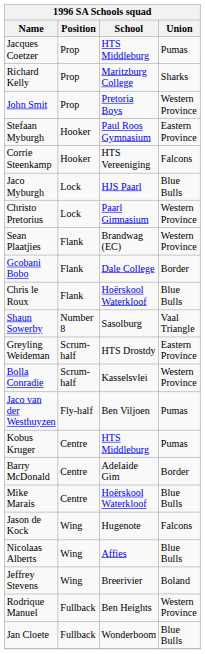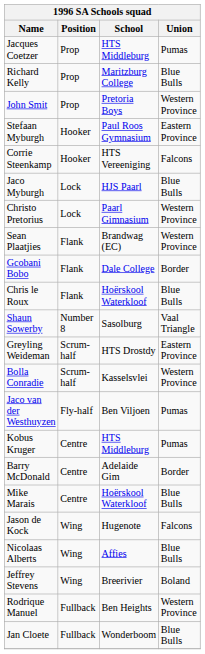 <table class="wikitable" style="text-align:left; width:50%">
 <tr>
 <th colspan="100%">1996 SA Schools squad</th>
 </tr>
 <tr>
 <th style="width:25%;">Name</th>
 <th style="width:25%;">Position</th>
 <th style="width:25%;">School</th>
 <th style="width:25%;">Union</th>
 </tr>
 <tr>
 <td>Jacques Coetzer</td>
 <td>Prop</td>
 <td><a href='#'>HTS Middleburg</a></td>
 <td>Pumas</td>
 </tr>
 <tr>
 <td>Richard Kelly</td>
 <td>Prop</td>
 <td><a href='#'>Maritzburg College</a></td>
-<td>Sharks</td>
+<td>Blue Bulls</td>
 </tr>
 <tr>
 <td><a href='#'>John Smit</a></td>
 <td>Prop</td>
 <td><a href='#'>Pretoria Boys</a></td>
 <td>Western Province</td>
 </tr>
 <tr>
 <td>Stefaan Myburgh</td>
 <td>Hooker</td>
 <td><a href='#'>Paul Roos Gymnasium</a></td>
 <td>Eastern Province</td>
 </tr>
 <tr>
 <td>Corrie Steenkamp</td>
 <td>Hooker</td>
 <td>HTS Vereeniging</td>
 <td>Falcons</td>
 </tr>
 <tr>
 <td>Jaco Myburgh</td>
 <td>Lock</td>
 <td><a href='#'>HJS Paarl</a></td>
 <td>Blue Bulls</td>
 </tr>
 <tr>
 <td>Christo Pretorius</td>
 <td>Lock</td>
 <td><a href='#'>Paarl Gimnasium</a></td>
 <td>Western Province</td>
 </tr>
 <tr>
 <td>Sean Plaatjies</td>
 <td>Flank</td>
 <td>Brandwag (EC)</td>
 <td>Western Province</td>
 </tr>
 <tr>
 <td><a href='#'>Gcobani Bobo</a></td>
 <td>Flank</td>
 <td><a href='#'>Dale College</a></td>
 <td>Border</td>
 </tr>
 <tr>
 <td>Chris le Roux</td>
 <td>Flank</td>
 <td><a href='#'>Hoërskool Waterkloof</a></td>
 <td>Blue Bulls</td>
 </tr>
 <tr>
 <td><a href='#'>Shaun Sowerby</a></td>
 <td>Number 8</td>
 <td>Sasolburg</td>
 <td>Vaal Triangle</td>
 </tr>
 <tr>
 <td>Greyling Weideman</td>
 <td>Scrum-half</td>
 <td>HTS Drostdy</td>
 <td>Eastern Province</td>
 </tr>
 <tr>
 <td><a href='#'>Bolla Conradie</a></td>
 <td>Scrum-half</td>
 <td>Kasselsvlei</td>
 <td>Western Province</td>
 </tr>
 <tr>
 <td><a href='#'>Jaco van der Westhuyzen</a></td>
 <td>Fly-half</td>
 <td>Ben Viljoen</td>
 <td>Pumas</td>
 </tr>
 <tr>
 <td>Kobus Kruger</td>
 <td>Centre</td>
 <td><a href='#'>HTS Middleburg</a></td>
 <td>Pumas</td>
 </tr>
 <tr>
 <td>Barry McDonald</td>
 <td>Centre</td>
 <td>Adelaide Gim</td>
 <td>Border</td>
 </tr>
 <tr>
 <td>Mike Marais</td>
 <td>Centre</td>
 <td><a href='#'>Hoërskool Waterkloof</a></td>
 <td>Blue Bulls</td>
 </tr>
 <tr>
 <td>Jason de Kock</td>
 <td>Wing</td>
 <td>Hugenote</td>
 <td>Falcons</td>
 </tr>
 <tr>
 <td>Nicolaas Alberts</td>
 <td>Wing</td>
 <td><a href='#'>Affies</a></td>
 <td>Blue Bulls</td>
 </tr>
 <tr>
 <td>Jeffrey Stevens</td>
 <td>Wing</td>
 <td>Breerivier</td>
 <td>Boland</td>
 </tr>
 <tr>
 <td>Rodrique Manuel</td>
 <td>Fullback</td>
 <td>Ben Heights</td>
 <td>Western Province</td>
 </tr>
 <tr>
 <td>Jan Cloete</td>
 <td>Fullback</td>
 <td>Wonderboom</td>
 <td>Blue Bulls</td>
 </tr>
 <tr>
 </tr>
 </table>
